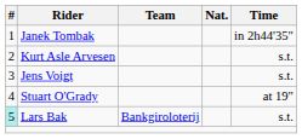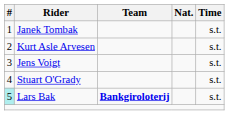 <table class=wikitable>
 <tr>
 <th align=right>#</th>
 <th>Rider</th>
 <th>Team</th>
 <th>Nat.</th>
 <th align=right>Time</th>
 </tr>
 <tr>
 <td align=right>1</td>
 <td><a href='#'>Janek Tombak</a></td>
 <td></td>
 <td></td>
-<td align=right>in 2h44'35"</td>
+<td align=right>s.t.</td>
 </tr>
 <tr>
 <td align=right>2</td>
 <td><a href='#'>Kurt Asle Arvesen</a></td>
 <td></td>
 <td></td>
 <td align=right>s.t.</td>
 </tr>
 <tr>
 <td align=right>3</td>
 <td><a href='#'>Jens Voigt</a></td>
 <td></td>
 <td></td>
 <td align=right>s.t.</td>
 </tr>
 <tr>
 <td align=right>4</td>
 <td><a href='#'>Stuart O'Grady</a></td>
 <td></td>
 <td></td>
-<td align=right>at 19"</td>
+<td align=right>s.t.</td>
 </tr>
 <tr>
 <td align=right style="background: paleturquoise;">5</td>
 <td><a href='#'>Lars Bak</a></td>
-<td><a href='#'>Bankgiroloterij</a></td>
+<td><strong><a href='#'>Bankgiroloterij</a></strong></td>
 <td></td>
 <td align=right>s.t.</td>
 </tr>
 <tr>
 <td align=right colspan=5></td>
 </tr>
 </table>
